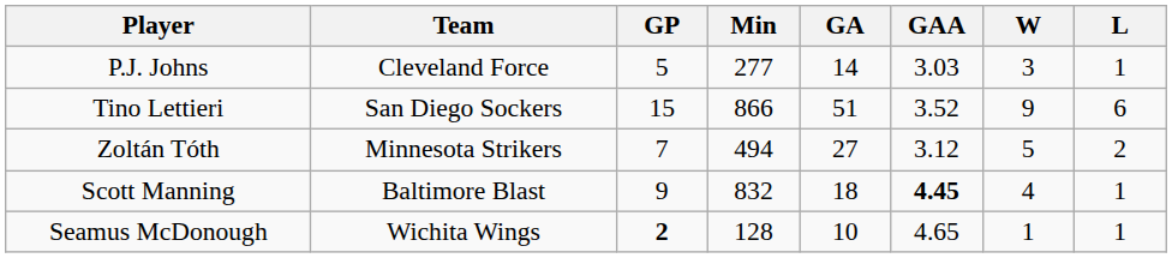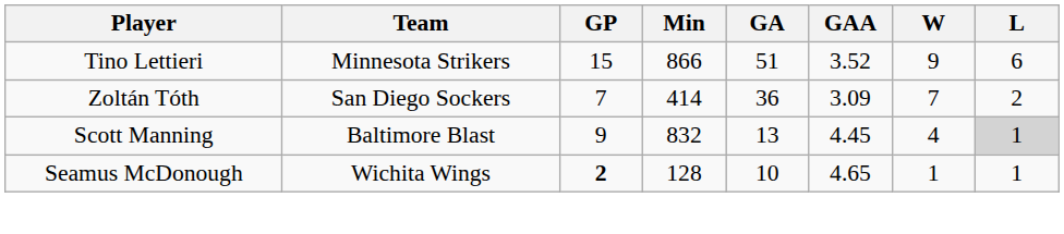 <table class="wikitable">
 <tr>
 <th bgcolor="#DDDDFF" width="20%">Player</th>
 <th bgcolor="#DDDDFF" width="20%">Team</th>
 <th bgcolor="#DDDDFF" width="6%">GP</th>
 <th bgcolor="#DDDDFF" width="6%">Min</th>
 <th bgcolor="#DDDDFF" width="6%">GA</th>
 <th bgcolor="#DDDDFF" width="6%">GAA</th>
 <th bgcolor="#DDDDFF" width="6%">W</th>
 <th bgcolor="#DDDDFF" width="6%">L</th>
 </tr>
 <tr align=center>
-<td>P.J. Johns</td>
-<td>Cleveland Force</td>
-<td>5</td>
-<td>277</td>
-<td>14</td>
-<td>3.03</td>
-<td>3</td>
-<td>1</td>
-</tr>
-<tr align=center>
 <td>Tino Lettieri</td>
-<td>San Diego Sockers</td>
+<td>Minnesota Strikers</td>
 <td>15</td>
 <td>866</td>
 <td>51</td>
 <td>3.52</td>
 <td>9</td>
 <td>6</td>
 </tr>
 <tr align=center>
 <td>Zoltán Tóth</td>
-<td>Minnesota Strikers</td>
+<td>San Diego Sockers</td>
 <td>7</td>
-<td>494</td>
-<td>27</td>
-<td>3.12</td>
-<td>5</td>
+<td>414</td>
+<td>36</td>
+<td>3.09</td>
+<td>7</td>
 <td>2</td>
 </tr>
 <tr align=center>
 <td>Scott Manning</td>
 <td>Baltimore Blast</td>
 <td>9</td>
 <td>832</td>
-<td>18</td>
-<td><strong>4.45</strong></td>
+<td>13</td>
+<td>4.45</td>
 <td>4</td>
-<td>1</td>
+<td style="background: lightgrey;">1</td>
 </tr>
 <tr align=center>
 <td>Seamus McDonough</td>
 <td>Wichita Wings</td>
 <td><strong>2</strong></td>
 <td>128</td>
 <td>10</td>
 <td>4.65</td>
 <td>1</td>
 <td>1</td>
 </tr>
 </table>
